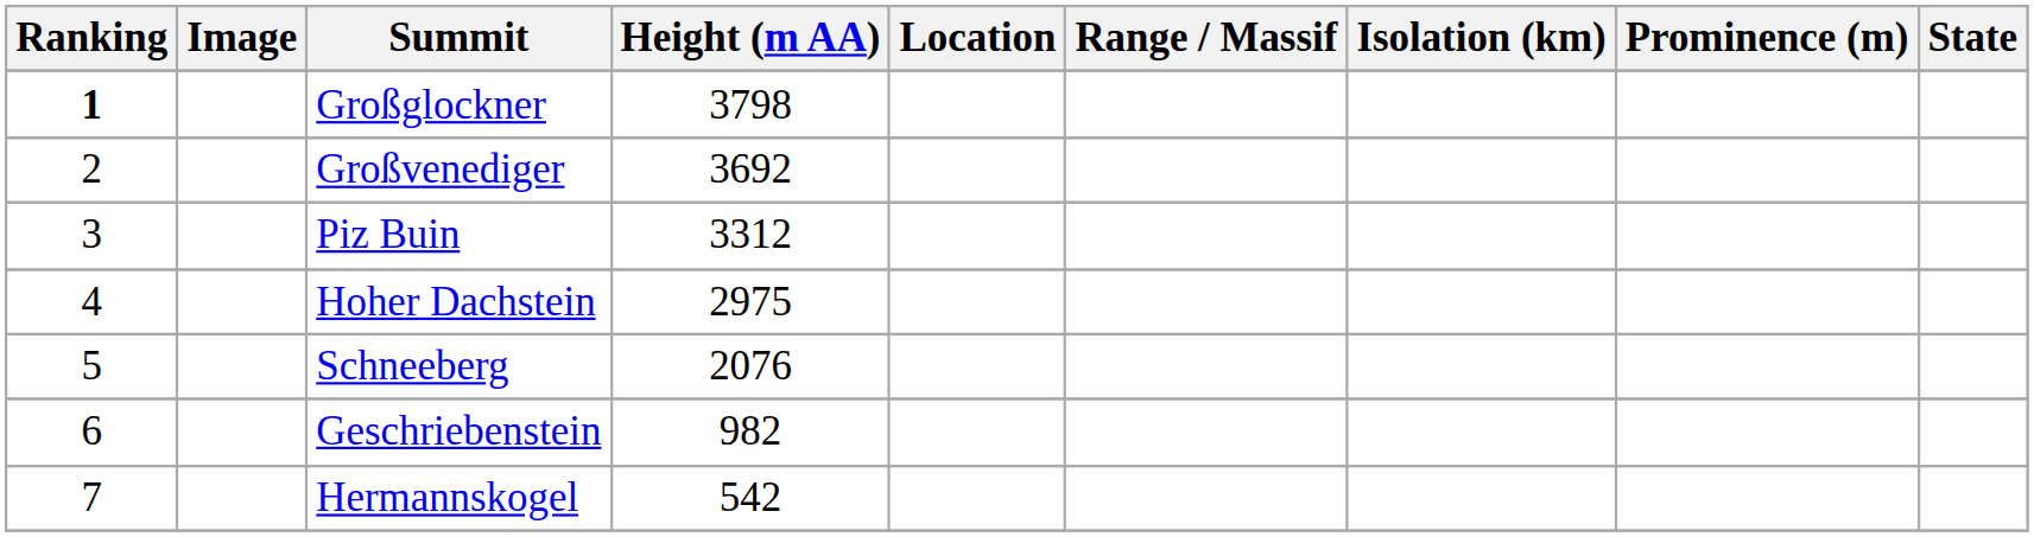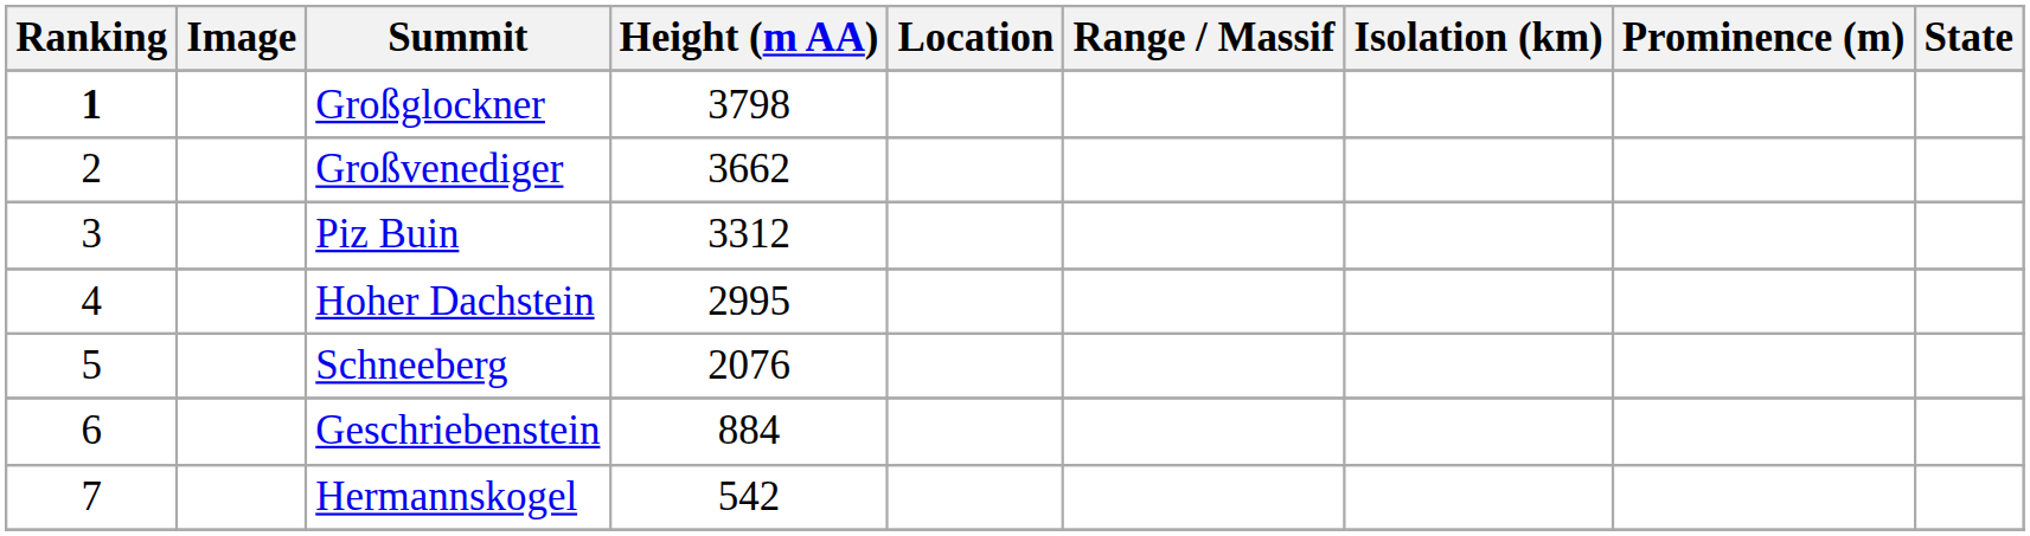 <table class="wikitable sortable" style="background-color:#cccccc">
 <tr bgcolor="#dddddd">
 <th><strong>Ranking </strong></th>
 <th><strong>Image</strong></th>
 <th><strong>Summit</strong></th>
 <th><strong>Height (<a href='#'>m AA</a>)</strong></th>
 <th><strong>Location</strong></th>
 <th><strong>Range / Massif</strong></th>
 <th><strong>Isolation (km)</strong></th>
 <th><strong>Prominence (m)</strong></th>
 <th><strong>State</strong></th>
 </tr>
 <tr>
 </tr>
 <tr bgcolor="#ffffff">
 <td align=center><strong>1</strong></td>
 <td></td>
 <td><a href='#'>Großglockner</a></td>
 <td align=center>3798</td>
 <td></td>
 <td></td>
 <td></td>
 <td></td>
 <td></td>
 </tr>
 <tr>
 </tr>
 <tr bgcolor="#ffffff">
 <td align=center>2</td>
 <td></td>
 <td><a href='#'>Großvenediger</a></td>
-<td align=center>3692</td>
+<td align=center>3662</td>
 <td></td>
 <td></td>
 <td></td>
 <td></td>
 <td></td>
 </tr>
 <tr>
 </tr>
 <tr bgcolor="#ffffff">
 <td align=center>3</td>
 <td></td>
 <td><a href='#'>Piz Buin</a></td>
 <td align=center>3312</td>
 <td></td>
 <td></td>
 <td></td>
 <td></td>
 <td></td>
 </tr>
 <tr>
 </tr>
 <tr bgcolor="#ffffff">
 <td align=center>4</td>
 <td></td>
 <td><a href='#'>Hoher Dachstein</a></td>
-<td align=center>2975</td>
+<td align=center>2995</td>
 <td></td>
 <td></td>
 <td></td>
 <td></td>
 <td></td>
 </tr>
 <tr>
 </tr>
 <tr bgcolor="#ffffff">
 <td align=center>5</td>
 <td></td>
 <td><a href='#'>Schneeberg</a></td>
 <td align=center>2076</td>
 <td></td>
 <td></td>
 <td></td>
 <td></td>
 <td></td>
 </tr>
 <tr>
 </tr>
 <tr bgcolor="#ffffff">
 <td align=center>6</td>
 <td></td>
 <td><a href='#'>Geschriebenstein</a></td>
-<td align=center>982</td>
+<td align=center>884</td>
 <td></td>
 <td></td>
 <td></td>
 <td></td>
 <td></td>
 </tr>
 <tr>
 </tr>
 <tr bgcolor="#ffffff">
 <td align=center>7</td>
 <td></td>
 <td><a href='#'>Hermannskogel</a></td>
 <td align=center>542</td>
 <td></td>
 <td></td>
 <td></td>
 <td></td>
 <td></td>
 </tr>
 <tr>
 </tr>
 </table>
